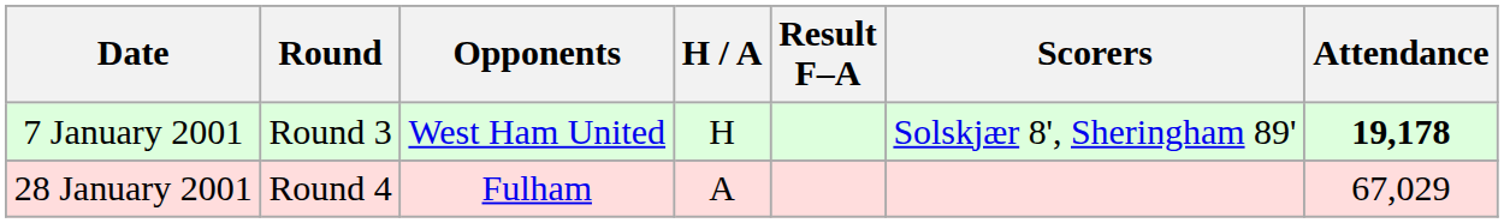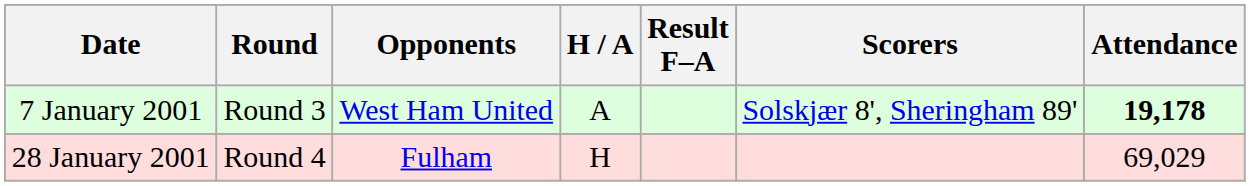 <table class="wikitable" style="text-align:center">
 <tr>
 <th>Date</th>
 <th>Round</th>
 <th>Opponents</th>
 <th>H / A</th>
 <th>Result<br>F–A</th>
 <th>Scorers</th>
 <th>Attendance</th>
 </tr>
 <tr bgcolor="#ddffdd">
 <td>7 January 2001</td>
 <td>Round 3</td>
 <td><a href='#'>West Ham United</a></td>
-<td>H</td>
+<td>A</td>
 <td></td>
 <td><a href='#'>Solskjær</a> 8', <a href='#'>Sheringham</a> 89'</td>
 <td><strong>19,178</strong></td>
 </tr>
 <tr bgcolor="#ffdddd">
 <td>28 January 2001</td>
 <td>Round 4</td>
 <td><a href='#'>Fulham</a></td>
-<td>A</td>
+<td>H</td>
 <td></td>
 <td></td>
-<td>67,029</td>
+<td>69,029</td>
 </tr>
 </table>
